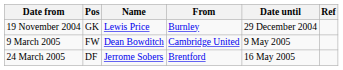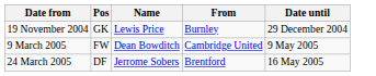 <table class="wikitable">
 <tr>
 <th>Date from</th>
 <th>Pos</th>
 <th>Name</th>
 <th>From</th>
 <th>Date until</th>
-<th>Ref</th>
 </tr>
 <tr>
 <td>19 November 2004</td>
 <td>GK</td>
 <td> <a href='#'>Lewis Price</a></td>
 <td> <a href='#'>Burnley</a></td>
 <td>29 December 2004</td>
-<td></td>
 </tr>
 <tr>
 <td>9 March 2005</td>
 <td>FW</td>
 <td> <a href='#'>Dean Bowditch</a></td>
 <td> <a href='#'>Cambridge United</a></td>
 <td>9 May 2005</td>
-<td></td>
 </tr>
 <tr>
 <td>24 March 2005</td>
 <td>DF</td>
 <td> <a href='#'>Jerrome Sobers</a></td>
 <td> <a href='#'>Brentford</a></td>
 <td>16 May 2005</td>
-<td></td>
 </tr>
 </table>
